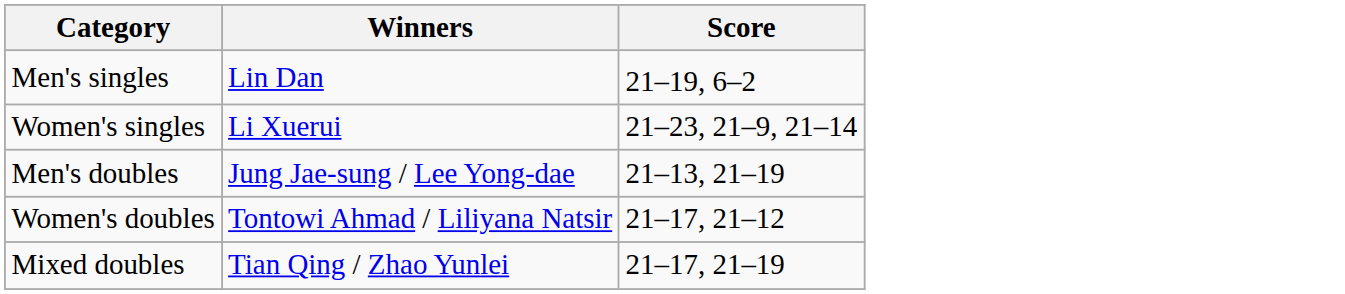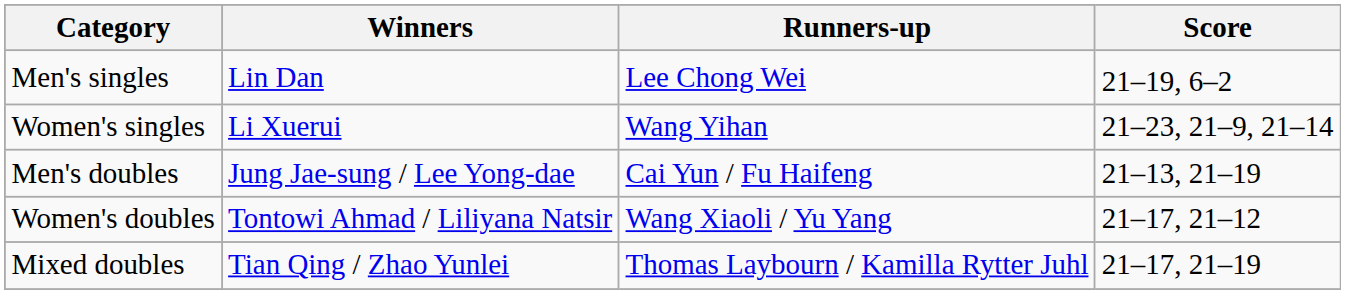 <table class=wikitable style="white-space:nowrap;">
 <tr>
 <th>Category</th>
 <th>Winners</th>
+<th>Runners-up</th>
 <th>Score</th>
 </tr>
 <tr>
 <td>Men's singles</td>
 <td> <a href='#'>Lin Dan</a></td>
+<td> <a href='#'>Lee Chong Wei</a></td>
 <td>21–19, 6–2<sup></sup></td>
 </tr>
 <tr>
 <td>Women's singles</td>
 <td> <a href='#'>Li Xuerui</a></td>
+<td> <a href='#'>Wang Yihan</a></td>
 <td>21–23, 21–9, 21–14</td>
 </tr>
 <tr>
 <td>Men's doubles</td>
 <td> <a href='#'>Jung Jae-sung</a> / <a href='#'>Lee Yong-dae</a></td>
+<td> <a href='#'>Cai Yun</a> / <a href='#'>Fu Haifeng</a></td>
 <td>21–13, 21–19</td>
 </tr>
 <tr>
 <td>Women's doubles</td>
 <td> <a href='#'>Tontowi Ahmad</a> / <a href='#'>Liliyana Natsir</a></td>
+<td> <a href='#'>Wang Xiaoli</a> / <a href='#'>Yu Yang</a></td>
 <td>21–17, 21–12</td>
 </tr>
 <tr>
 <td>Mixed doubles</td>
 <td> <a href='#'>Tian Qing</a> / <a href='#'>Zhao Yunlei</a></td>
+<td> <a href='#'>Thomas Laybourn</a> / <a href='#'>Kamilla Rytter Juhl</a></td>
 <td>21–17, 21–19</td>
 </tr>
 </table>
